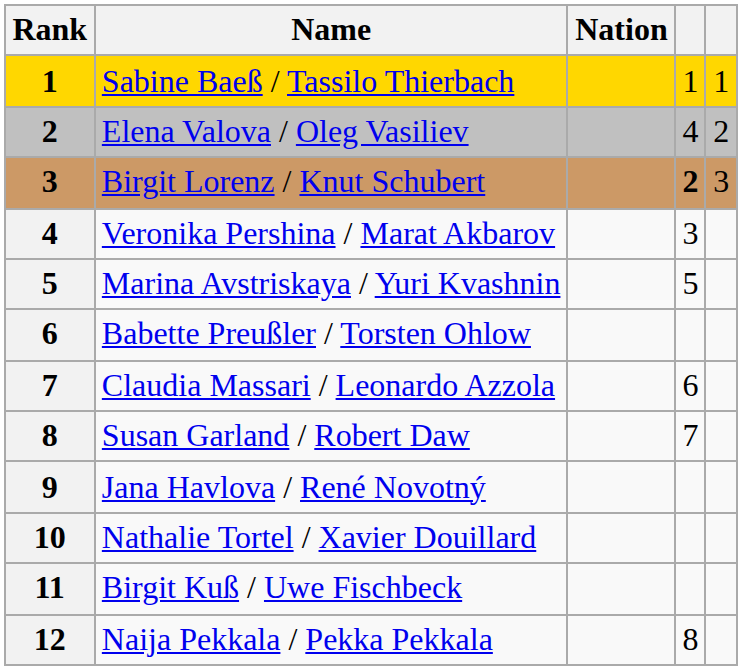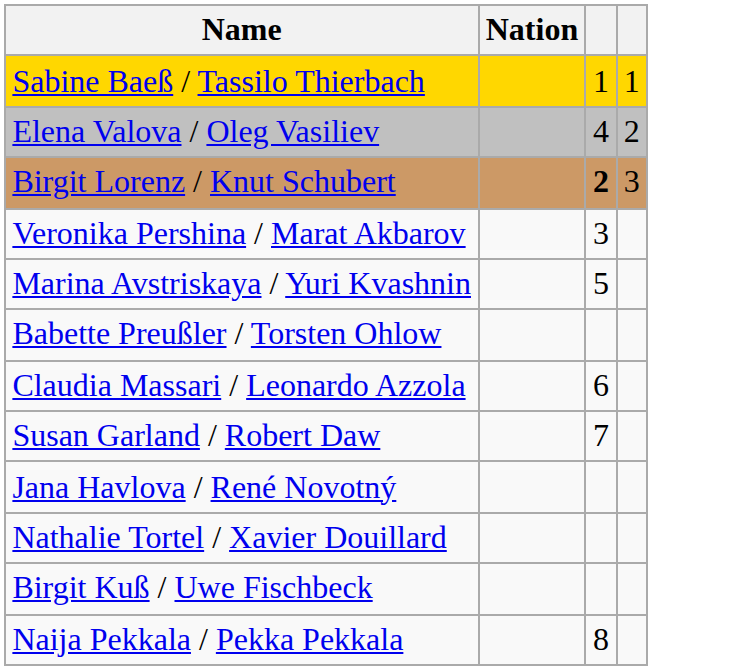 <table class="wikitable">
 <tr>
-<th>Rank</th>
 <th>Name</th>
 <th>Nation</th>
 <th></th>
 <th></th>
 </tr>
 <tr bgcolor="gold">
-<td align="center"><strong>1</strong></td>
 <td><a href='#'>Sabine Baeß</a> / <a href='#'>Tassilo Thierbach</a></td>
 <td></td>
 <td>1</td>
 <td>1</td>
 </tr>
 <tr bgcolor="silver">
-<td align="center"><strong>2</strong></td>
 <td><a href='#'>Elena Valova</a> / <a href='#'>Oleg Vasiliev</a></td>
 <td></td>
 <td>4</td>
 <td>2</td>
 </tr>
 <tr bgcolor="cc9966">
-<td align="center"><strong>3</strong></td>
 <td><a href='#'>Birgit Lorenz</a> / <a href='#'>Knut Schubert</a></td>
 <td></td>
 <td><strong>2</strong></td>
 <td>3</td>
 </tr>
 <tr>
-<th>4</th>
 <td><a href='#'>Veronika Pershina</a> / <a href='#'>Marat Akbarov</a></td>
 <td></td>
 <td>3</td>
 <td></td>
 </tr>
 <tr>
-<th>5</th>
 <td><a href='#'>Marina Avstriskaya</a> / <a href='#'>Yuri Kvashnin</a></td>
 <td></td>
 <td>5</td>
 <td></td>
 </tr>
 <tr>
-<th>6</th>
 <td><a href='#'>Babette Preußler</a> / <a href='#'>Torsten Ohlow</a></td>
 <td></td>
 <td></td>
 <td></td>
 </tr>
 <tr>
-<th>7</th>
 <td><a href='#'>Claudia Massari</a> / <a href='#'>Leonardo Azzola</a></td>
 <td></td>
 <td>6</td>
 <td></td>
 </tr>
 <tr>
-<th>8</th>
 <td><a href='#'>Susan Garland</a> / <a href='#'>Robert Daw</a></td>
 <td></td>
 <td>7</td>
 <td></td>
 </tr>
 <tr>
-<th>9</th>
 <td><a href='#'>Jana Havlova</a> / <a href='#'>René Novotný</a></td>
 <td></td>
 <td></td>
 <td></td>
 </tr>
 <tr>
-<th>10</th>
 <td><a href='#'>Nathalie Tortel</a> / <a href='#'>Xavier Douillard</a></td>
 <td></td>
 <td></td>
 <td></td>
 </tr>
 <tr>
-<th>11</th>
 <td><a href='#'>Birgit Kuß</a> / <a href='#'>Uwe Fischbeck</a></td>
 <td></td>
 <td></td>
 <td></td>
 </tr>
 <tr>
-<th>12</th>
 <td><a href='#'>Naija Pekkala</a> / <a href='#'>Pekka Pekkala</a></td>
 <td></td>
 <td>8</td>
 <td></td>
 </tr>
 </table>
